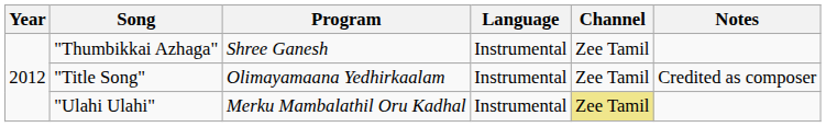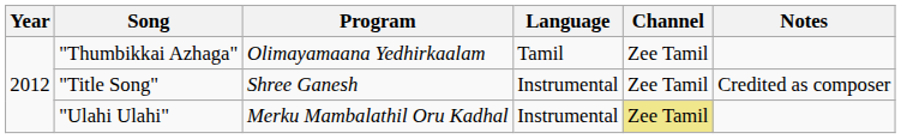 <table class="wikitable sortable">
 <tr>
 <th scope="col">Year</th>
 <th scope="col">Song</th>
 <th scope="col">Program</th>
 <th scope="col">Language</th>
 <th scope="col">Channel</th>
 <th scope="col">Notes</th>
 </tr>
 <tr>
 <td rowspan=3>2012</td>
 <td>"Thumbikkai Azhaga"</td>
-<td><em>Shree Ganesh</em></td>
-<td>Instrumental</td>
+<td><em>Olimayamaana Yedhirkaalam</em></td>
+<td>Tamil</td>
 <td>Zee Tamil</td>
 <td></td>
 </tr>
 <tr>
 <td>"Title Song"</td>
-<td><em>Olimayamaana Yedhirkaalam</em></td>
+<td><em>Shree Ganesh</em></td>
 <td>Instrumental</td>
 <td>Zee Tamil</td>
 <td>Credited as composer</td>
 </tr>
 <tr>
 <td>"Ulahi Ulahi"</td>
 <td><em>Merku Mambalathil Oru Kadhal</em></td>
 <td>Instrumental</td>
 <td style="background: khaki;">Zee Tamil</td>
 <td></td>
 </tr>
 </table>
